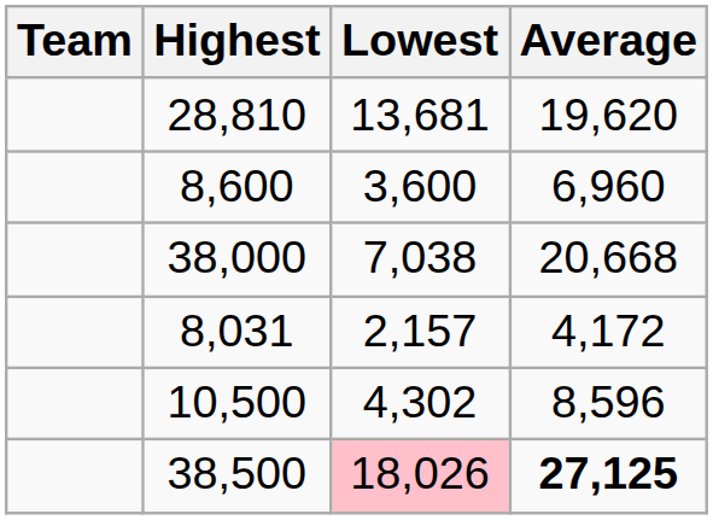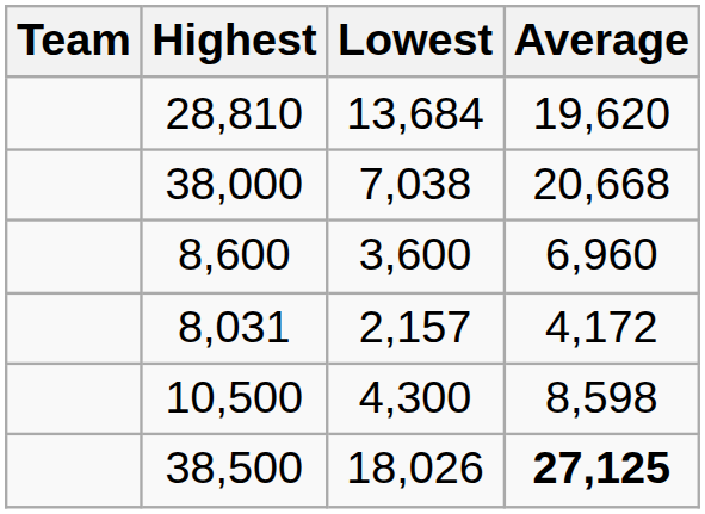 <table class="wikitable sortable">
 <tr>
 <th>Team</th>
 <th>Highest</th>
 <th>Lowest</th>
 <th>Average</th>
 </tr>
 <tr>
 <td></td>
 <td align="center">28,810</td>
-<td align="center">13,681</td>
+<td align="center">13,684</td>
 <td align="center">19,620</td>
+</tr>
+<tr>
+<td></td>
+<td align="center">38,000</td>
+<td align="center">7,038</td>
+<td align="center">20,668</td>
 </tr>
 <tr>
 <td></td>
 <td align="center">8,600</td>
 <td align="center">3,600</td>
 <td align="center">6,960</td>
-</tr>
-<tr>
-<td></td>
-<td align="center">38,000</td>
-<td align="center">7,038</td>
-<td align="center">20,668</td>
 </tr>
 <tr>
 <td></td>
 <td align="center">8,031</td>
 <td align="center">2,157</td>
 <td align="center">4,172</td>
 </tr>
 <tr>
 <td></td>
 <td align="center">10,500</td>
-<td align="center">4,302</td>
-<td align="center">8,596</td>
+<td align="center">4,300</td>
+<td align="center">8,598</td>
 </tr>
 <tr>
 <td></td>
 <td align="center">38,500</td>
-<td align="center" style="background: pink;">18,026</td>
+<td align="center">18,026</td>
 <td align="center"><strong>27,125</strong></td>
 </tr>
 </table>
